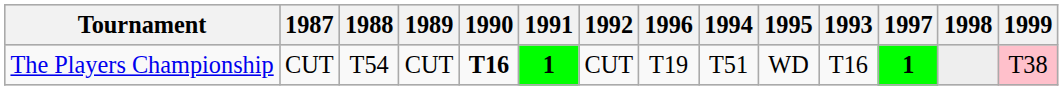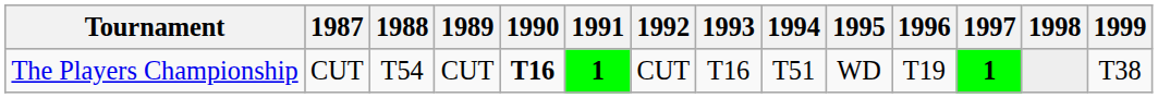 <table class="wikitable" style="font-size:95%;text-align:center;">
 <tr>
 <th>Tournament</th>
 <th>1987</th>
 <th>1988</th>
 <th>1989</th>
 <th>1990</th>
 <th>1991</th>
 <th>1992</th>
-<th>1996</th>
+<th>1993</th>
 <th>1994</th>
 <th>1995</th>
-<th>1993</th>
+<th>1996</th>
 <th>1997</th>
 <th>1998</th>
 <th>1999</th>
 </tr>
 <tr>
 <td align=left><a href='#'>The Players Championship</a></td>
 <td>CUT</td>
 <td>T54</td>
 <td>CUT</td>
 <td><strong>T16</strong></td>
 <td style="background:lime;"><strong>1</strong></td>
 <td>CUT</td>
-<td>T19</td>
+<td>T16</td>
 <td>T51</td>
 <td>WD</td>
-<td>T16</td>
+<td>T19</td>
 <td style="background:lime;"><strong>1</strong></td>
 <td style="background:#eeeeee;"></td>
-<td style="background: pink;">T38</td>
+<td>T38</td>
 </tr>
 </table>
